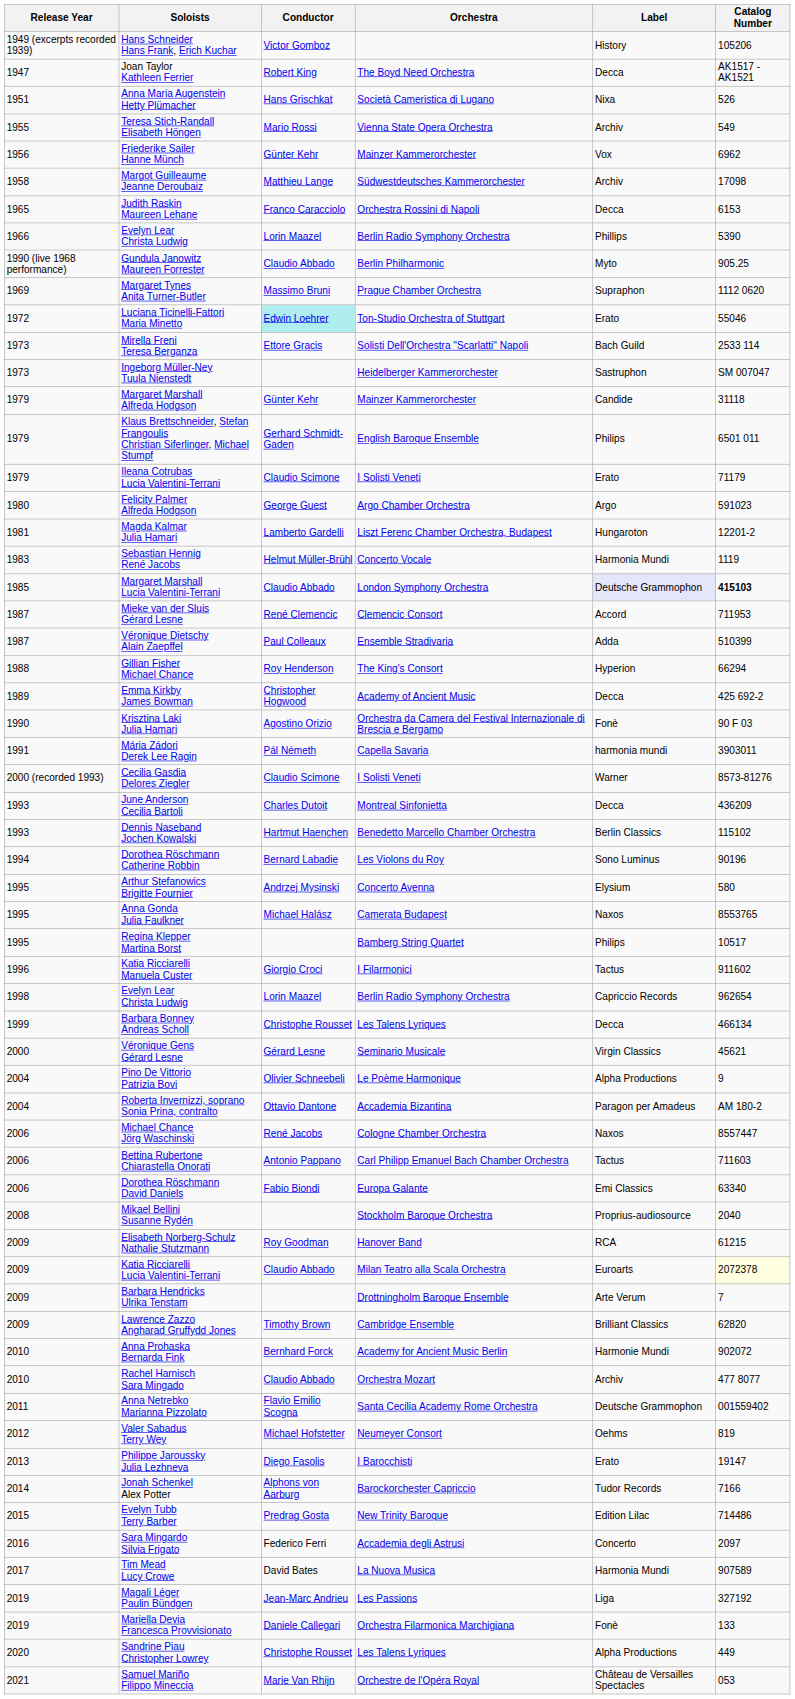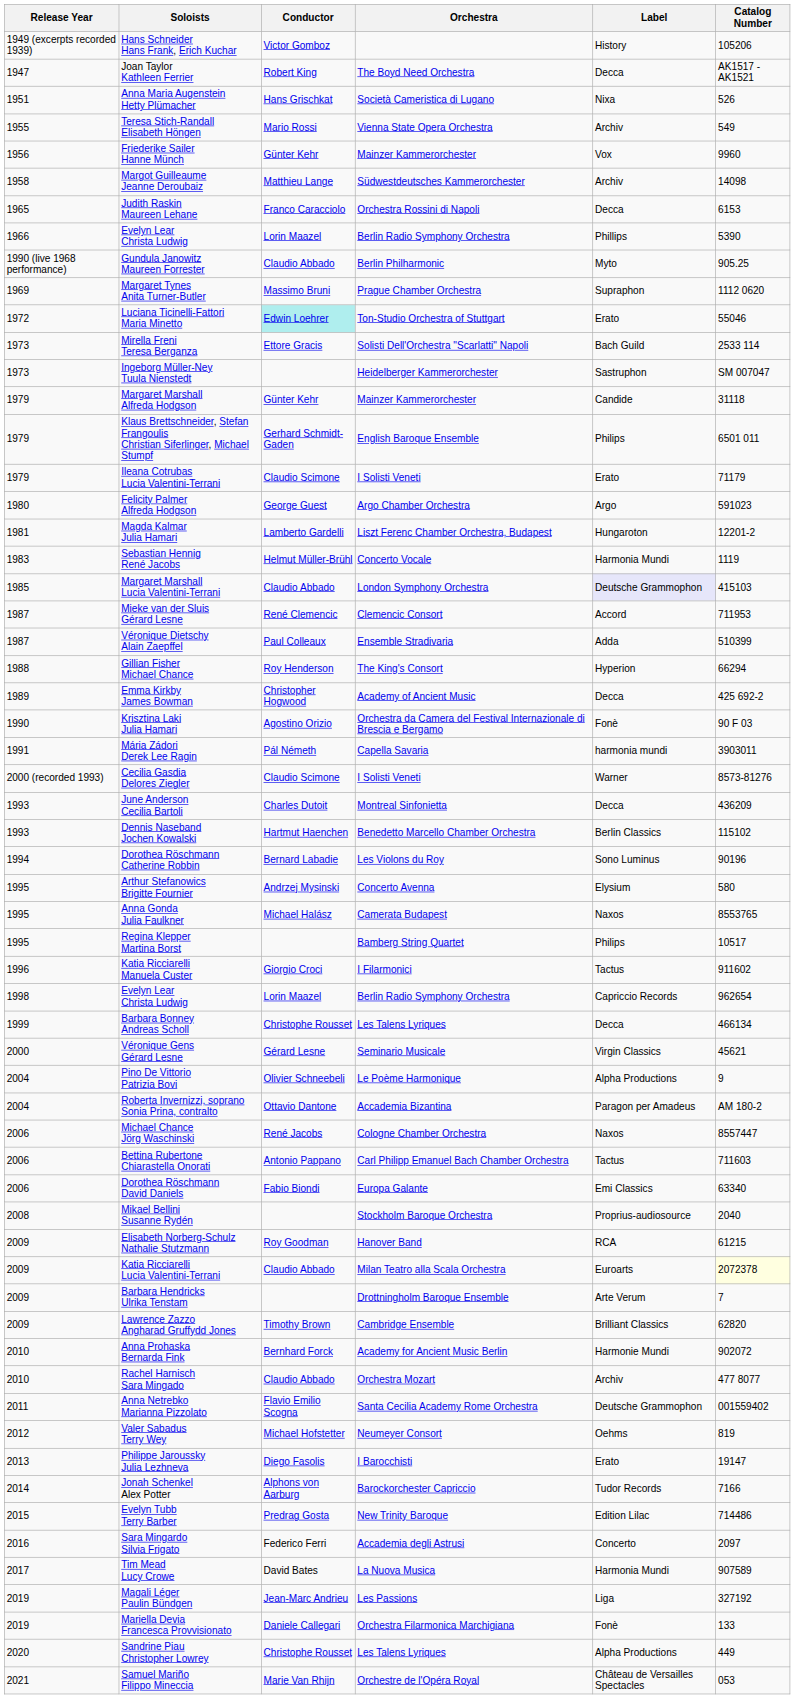 <table class="wikitable">
 <tr>
 <th>Release Year</th>
 <th>Soloists</th>
 <th>Conductor</th>
 <th>Orchestra</th>
 <th>Label</th>
 <th>Catalog Number</th>
 </tr>
 <tr>
 <td>1949 (excerpts recorded 1939)</td>
 <td><a href='#'>Hans Schneider</a><br><a href='#'>Hans Frank</a>, <a href='#'>Erich Kuchar</a></td>
 <td><a href='#'>Victor Gomboz</a></td>
 <td></td>
 <td>History</td>
 <td>105206</td>
 </tr>
 <tr>
 <td>1947</td>
 <td>Joan Taylor<br><a href='#'>Kathleen Ferrier</a></td>
 <td><a href='#'>Robert King</a></td>
 <td><a href='#'>The Boyd Need Orchestra</a></td>
 <td>Decca</td>
 <td>AK1517 - AK1521</td>
 </tr>
 <tr>
 <td>1951</td>
 <td><a href='#'>Anna Maria Augenstein</a><br><a href='#'>Hetty Plümacher</a></td>
 <td><a href='#'>Hans Grischkat</a></td>
 <td><a href='#'>Società Cameristica di Lugano</a></td>
 <td>Nixa</td>
 <td>526</td>
 </tr>
 <tr>
 <td>1955</td>
 <td><a href='#'>Teresa Stich-Randall</a><br><a href='#'>Elisabeth Höngen</a></td>
 <td><a href='#'>Mario Rossi</a></td>
 <td><a href='#'>Vienna State Opera Orchestra</a></td>
 <td>Archiv</td>
 <td>549</td>
 </tr>
 <tr>
 <td>1956</td>
 <td><a href='#'>Friederike Sailer</a><br><a href='#'>Hanne Münch</a></td>
 <td><a href='#'>Günter Kehr</a></td>
 <td><a href='#'>Mainzer Kammerorchester</a></td>
 <td>Vox</td>
-<td>6962</td>
+<td>9960</td>
 </tr>
 <tr>
 <td>1958</td>
 <td><a href='#'>Margot Guilleaume</a><br><a href='#'>Jeanne Deroubaiz</a></td>
 <td><a href='#'>Matthieu Lange</a></td>
 <td><a href='#'>Südwestdeutsches Kammerorchester</a></td>
 <td>Archiv</td>
-<td>17098</td>
+<td>14098</td>
 </tr>
 <tr>
 <td>1965</td>
 <td><a href='#'>Judith Raskin</a><br><a href='#'>Maureen Lehane</a></td>
 <td><a href='#'>Franco Caracciolo</a></td>
 <td><a href='#'>Orchestra Rossini di Napoli</a></td>
 <td>Decca</td>
 <td>6153</td>
 </tr>
 <tr>
 <td>1966</td>
 <td><a href='#'>Evelyn Lear</a><br><a href='#'>Christa Ludwig</a></td>
 <td><a href='#'>Lorin Maazel</a></td>
 <td><a href='#'>Berlin Radio Symphony Orchestra</a></td>
 <td>Phillips</td>
 <td>5390</td>
 </tr>
 <tr>
 <td>1990 (live 1968 performance)</td>
 <td><a href='#'>Gundula Janowitz</a><br><a href='#'>Maureen Forrester</a></td>
 <td><a href='#'>Claudio Abbado</a></td>
 <td><a href='#'>Berlin Philharmonic</a></td>
 <td>Myto</td>
 <td>905.25</td>
 </tr>
 <tr>
 <td>1969</td>
 <td><a href='#'>Margaret Tynes</a><br><a href='#'>Anita Turner-Butler</a></td>
 <td><a href='#'>Massimo Bruni</a></td>
 <td><a href='#'>Prague Chamber Orchestra</a></td>
 <td>Supraphon</td>
 <td>1112 0620</td>
 </tr>
 <tr>
 <td>1972</td>
 <td><a href='#'>Luciana Ticinelli-Fattori</a><br><a href='#'>Maria Minetto</a></td>
 <td style="background: paleturquoise;"><a href='#'>Edwin Loehrer</a></td>
 <td><a href='#'>Ton-Studio Orchestra of Stuttgart</a></td>
 <td>Erato</td>
 <td>55046</td>
 </tr>
 <tr>
 <td>1973</td>
 <td><a href='#'>Mirella Freni</a><br><a href='#'>Teresa Berganza</a></td>
 <td><a href='#'>Ettore Gracis</a></td>
 <td><a href='#'>Solisti Dell'Orchestra "Scarlatti" Napoli</a></td>
 <td>Bach Guild</td>
 <td>2533 114</td>
 </tr>
 <tr>
 <td>1973</td>
 <td><a href='#'>Ingeborg Müller-Ney</a><br><a href='#'>Tuula Nienstedt</a></td>
 <td></td>
 <td><a href='#'>Heidelberger Kammerorchester</a></td>
 <td>Sastruphon</td>
 <td>SM 007047</td>
 </tr>
 <tr>
 <td>1979</td>
 <td><a href='#'>Margaret Marshall</a><br><a href='#'>Alfreda Hodgson</a></td>
 <td><a href='#'>Günter Kehr</a></td>
 <td><a href='#'>Mainzer Kammerorchester</a></td>
 <td>Candide</td>
 <td>31118</td>
 </tr>
 <tr>
 <td>1979</td>
 <td><a href='#'>Klaus Brettschneider</a>, <a href='#'>Stefan Frangoulis</a><br><a href='#'>Christian Siferlinger</a>, <a href='#'>Michael Stumpf</a></td>
 <td><a href='#'>Gerhard Schmidt-Gaden</a></td>
 <td><a href='#'>English Baroque Ensemble</a></td>
 <td>Philips</td>
 <td>6501 011</td>
 </tr>
 <tr>
 <td>1979</td>
 <td><a href='#'>Ileana Cotrubas</a><br><a href='#'>Lucia Valentini-Terrani</a></td>
 <td><a href='#'>Claudio Scimone</a></td>
 <td><a href='#'>I Solisti Veneti</a></td>
 <td>Erato</td>
 <td>71179</td>
 </tr>
 <tr>
 <td>1980</td>
 <td><a href='#'>Felicity Palmer</a><br><a href='#'>Alfreda Hodgson</a></td>
 <td><a href='#'>George Guest</a></td>
 <td><a href='#'>Argo Chamber Orchestra</a></td>
 <td>Argo</td>
 <td>591023</td>
 </tr>
 <tr>
 <td>1981</td>
 <td><a href='#'>Magda Kalmar</a><br><a href='#'>Julia Hamari</a></td>
 <td><a href='#'>Lamberto Gardelli</a></td>
 <td><a href='#'>Liszt Ferenc Chamber Orchestra, Budapest</a></td>
 <td>Hungaroton</td>
 <td>12201-2</td>
 </tr>
 <tr>
 <td>1983</td>
 <td><a href='#'>Sebastian Hennig</a><br><a href='#'>René Jacobs</a></td>
 <td><a href='#'>Helmut Müller-Brühl</a></td>
 <td><a href='#'>Concerto Vocale</a></td>
 <td>Harmonia Mundi</td>
 <td>1119</td>
 </tr>
 <tr>
 <td>1985</td>
 <td><a href='#'>Margaret Marshall</a><br><a href='#'>Lucia Valentini-Terrani</a></td>
 <td><a href='#'>Claudio Abbado</a></td>
 <td><a href='#'>London Symphony Orchestra</a></td>
 <td style="background: lavender;">Deutsche Grammophon</td>
-<td><strong>415103</strong></td>
+<td>415103</td>
 </tr>
 <tr>
 <td>1987</td>
 <td><a href='#'>Mieke van der Sluis</a><br><a href='#'>Gérard Lesne</a></td>
 <td><a href='#'>René Clemencic</a></td>
 <td><a href='#'>Clemencic Consort</a></td>
 <td>Accord</td>
 <td>711953</td>
 </tr>
 <tr>
 <td>1987</td>
 <td><a href='#'>Véronique Dietschy</a><br><a href='#'>Alain Zaepffel</a></td>
 <td><a href='#'>Paul Colleaux</a></td>
 <td><a href='#'>Ensemble Stradivaria</a></td>
 <td>Adda</td>
 <td>510399</td>
 </tr>
 <tr>
 <td>1988</td>
 <td><a href='#'>Gillian Fisher</a><br><a href='#'>Michael Chance</a></td>
 <td><a href='#'>Roy Henderson</a></td>
 <td><a href='#'>The King's Consort</a></td>
 <td>Hyperion</td>
 <td>66294</td>
 </tr>
 <tr>
 <td>1989</td>
 <td><a href='#'>Emma Kirkby</a><br><a href='#'>James Bowman</a></td>
 <td><a href='#'>Christopher Hogwood</a></td>
 <td><a href='#'>Academy of Ancient Music</a></td>
 <td>Decca</td>
 <td>425 692-2</td>
 </tr>
 <tr>
 <td>1990</td>
 <td><a href='#'>Krisztina Laki</a><br><a href='#'>Julia Hamari</a></td>
 <td><a href='#'>Agostino Orizio</a></td>
 <td><a href='#'>Orchestra da Camera del Festival Internazionale di Brescia e Bergamo</a></td>
 <td>Fonè</td>
 <td>90 F 03</td>
 </tr>
 <tr>
 <td>1991</td>
 <td><a href='#'>Mária Zádori</a><br><a href='#'>Derek Lee Ragin</a></td>
 <td><a href='#'>Pál Németh</a></td>
 <td><a href='#'>Capella Savaria</a></td>
 <td>harmonia mundi</td>
 <td>3903011</td>
 </tr>
 <tr>
 <td>2000 (recorded 1993)</td>
 <td><a href='#'>Cecilia Gasdia</a><br><a href='#'>Delores Ziegler</a></td>
 <td><a href='#'>Claudio Scimone</a></td>
 <td><a href='#'>I Solisti Veneti</a></td>
 <td>Warner</td>
 <td>8573-81276</td>
 </tr>
 <tr>
 <td>1993</td>
 <td><a href='#'>June Anderson</a><br><a href='#'>Cecilia Bartoli</a></td>
 <td><a href='#'>Charles Dutoit</a></td>
 <td><a href='#'>Montreal Sinfonietta</a></td>
 <td>Decca</td>
 <td>436209</td>
 </tr>
 <tr>
 <td>1993</td>
 <td><a href='#'>Dennis Naseband</a><br><a href='#'>Jochen Kowalski</a></td>
 <td><a href='#'>Hartmut Haenchen</a></td>
 <td><a href='#'>Benedetto Marcello Chamber Orchestra</a></td>
 <td>Berlin Classics</td>
 <td>115102</td>
 </tr>
 <tr>
 <td>1994</td>
 <td><a href='#'>Dorothea Röschmann</a><br><a href='#'>Catherine Robbin</a></td>
 <td><a href='#'>Bernard Labadie</a></td>
 <td><a href='#'>Les Violons du Roy</a></td>
 <td>Sono Luminus</td>
 <td>90196</td>
 </tr>
 <tr>
 <td>1995</td>
 <td><a href='#'>Arthur Stefanowics</a><br><a href='#'>Brigitte Fournier</a></td>
 <td><a href='#'>Andrzej Mysinski</a></td>
 <td><a href='#'>Concerto Avenna</a></td>
 <td>Elysium</td>
 <td>580</td>
 </tr>
 <tr>
 <td>1995</td>
 <td><a href='#'>Anna Gonda</a><br><a href='#'>Julia Faulkner</a></td>
 <td><a href='#'>Michael Halász</a></td>
 <td><a href='#'>Camerata Budapest</a></td>
 <td>Naxos</td>
 <td>8553765</td>
 </tr>
 <tr>
 <td>1995</td>
 <td><a href='#'>Regina Klepper</a><br><a href='#'>Martina Borst</a></td>
 <td></td>
 <td><a href='#'>Bamberg String Quartet</a></td>
 <td>Philips</td>
 <td>10517</td>
 </tr>
 <tr>
 <td>1996</td>
 <td><a href='#'>Katia Ricciarelli</a><br><a href='#'>Manuela Custer</a></td>
 <td><a href='#'>Giorgio Croci</a></td>
 <td><a href='#'>I Filarmonici</a></td>
 <td>Tactus</td>
 <td>911602</td>
 </tr>
 <tr>
 <td>1998</td>
 <td><a href='#'>Evelyn Lear</a><br><a href='#'>Christa Ludwig</a></td>
 <td><a href='#'>Lorin Maazel</a></td>
 <td><a href='#'>Berlin Radio Symphony Orchestra</a></td>
 <td>Capriccio Records</td>
 <td>962654</td>
 </tr>
 <tr>
 <td>1999</td>
 <td><a href='#'>Barbara Bonney</a><br><a href='#'>Andreas Scholl</a></td>
 <td><a href='#'>Christophe Rousset</a></td>
 <td><a href='#'>Les Talens Lyriques</a></td>
 <td>Decca</td>
 <td>466134</td>
 </tr>
 <tr>
 <td>2000</td>
 <td><a href='#'>Véronique Gens</a><br><a href='#'>Gérard Lesne</a></td>
 <td><a href='#'>Gérard Lesne</a></td>
 <td><a href='#'>Seminario Musicale</a></td>
 <td>Virgin Classics</td>
 <td>45621</td>
 </tr>
 <tr>
 <td>2004</td>
 <td><a href='#'>Pino De Vittorio</a><br><a href='#'>Patrizia Bovi</a></td>
 <td><a href='#'>Olivier Schneebeli</a></td>
 <td><a href='#'>Le Poème Harmonique</a></td>
 <td>Alpha Productions</td>
 <td>9</td>
 </tr>
 <tr>
 <td>2004</td>
 <td><a href='#'>Roberta Invernizzi, soprano</a><br><a href='#'>Sonia Prina, contralto</a></td>
 <td><a href='#'>Ottavio Dantone</a></td>
 <td><a href='#'>Accademia Bizantina</a></td>
 <td>Paragon per Amadeus</td>
 <td>AM 180-2</td>
 </tr>
 <tr>
 <td>2006</td>
 <td><a href='#'>Michael Chance</a><br><a href='#'>Jörg Waschinski</a></td>
 <td><a href='#'>René Jacobs</a></td>
 <td><a href='#'>Cologne Chamber Orchestra</a></td>
 <td>Naxos</td>
 <td>8557447</td>
 </tr>
 <tr>
 <td>2006</td>
 <td><a href='#'>Bettina Rubertone</a><br><a href='#'>Chiarastella Onorati</a></td>
 <td><a href='#'>Antonio Pappano</a></td>
 <td><a href='#'>Carl Philipp Emanuel Bach Chamber Orchestra</a></td>
 <td>Tactus</td>
 <td>711603</td>
 </tr>
 <tr>
 <td>2006</td>
 <td><a href='#'>Dorothea Röschmann</a><br><a href='#'>David Daniels</a></td>
 <td><a href='#'>Fabio Biondi</a></td>
 <td><a href='#'>Europa Galante</a></td>
 <td>Emi Classics</td>
 <td>63340</td>
 </tr>
 <tr>
 <td>2008</td>
 <td><a href='#'>Mikael Bellini</a><br><a href='#'>Susanne Rydén</a></td>
 <td></td>
 <td><a href='#'>Stockholm Baroque Orchestra</a></td>
 <td>Proprius-audiosource</td>
 <td>2040</td>
 </tr>
 <tr>
 <td>2009</td>
 <td><a href='#'>Elisabeth Norberg-Schulz</a><br><a href='#'>Nathalie Stutzmann</a></td>
 <td><a href='#'>Roy Goodman</a></td>
 <td><a href='#'>Hanover Band</a></td>
 <td>RCA</td>
 <td>61215</td>
 </tr>
 <tr>
 <td>2009</td>
 <td><a href='#'>Katia Ricciarelli</a><br><a href='#'>Lucia Valentini-Terrani</a></td>
 <td><a href='#'>Claudio Abbado</a></td>
 <td><a href='#'>Milan Teatro alla Scala Orchestra</a></td>
 <td>Euroarts</td>
 <td style="background: lightyellow;">2072378</td>
 </tr>
 <tr>
 <td>2009</td>
 <td><a href='#'>Barbara Hendricks</a><br><a href='#'>Ulrika Tenstam</a></td>
 <td></td>
 <td><a href='#'>Drottningholm Baroque Ensemble</a></td>
 <td>Arte Verum</td>
 <td>7</td>
 </tr>
 <tr>
 <td>2009</td>
 <td><a href='#'>Lawrence Zazzo</a><br><a href='#'>Angharad Gruffydd Jones</a></td>
 <td><a href='#'>Timothy Brown</a></td>
 <td><a href='#'>Cambridge Ensemble</a></td>
 <td>Brilliant Classics</td>
 <td>62820</td>
 </tr>
 <tr>
 <td>2010</td>
 <td><a href='#'>Anna Prohaska</a><br><a href='#'>Bernarda Fink</a></td>
 <td><a href='#'>Bernhard Forck</a></td>
 <td><a href='#'>Academy for Ancient Music Berlin</a></td>
 <td>Harmonie Mundi</td>
 <td>902072</td>
 </tr>
 <tr>
 <td>2010</td>
 <td><a href='#'>Rachel Harnisch</a><br><a href='#'>Sara Mingado</a></td>
 <td><a href='#'>Claudio Abbado</a></td>
 <td><a href='#'>Orchestra Mozart</a></td>
 <td>Archiv</td>
 <td>477 8077</td>
 </tr>
 <tr>
 <td>2011</td>
 <td><a href='#'>Anna Netrebko</a><br><a href='#'>Marianna Pizzolato</a></td>
 <td><a href='#'>Flavio Emilio Scogna</a></td>
 <td><a href='#'>Santa Cecilia Academy Rome Orchestra</a></td>
 <td>Deutsche Grammophon</td>
 <td>001559402</td>
 </tr>
 <tr>
 <td>2012</td>
 <td><a href='#'>Valer Sabadus</a><br><a href='#'>Terry Wey</a></td>
 <td><a href='#'>Michael Hofstetter</a></td>
 <td><a href='#'>Neumeyer Consort</a></td>
 <td>Oehms</td>
 <td>819</td>
 </tr>
 <tr>
 <td>2013</td>
 <td><a href='#'>Philippe Jaroussky</a><br><a href='#'>Julia Lezhneva</a></td>
 <td><a href='#'>Diego Fasolis</a></td>
 <td><a href='#'>I Barocchisti</a></td>
 <td>Erato</td>
 <td>19147</td>
 </tr>
 <tr>
 <td>2014</td>
 <td><a href='#'>Jonah Schenkel</a><br>Alex Potter</td>
 <td><a href='#'>Alphons von Aarburg</a></td>
 <td><a href='#'>Barockorchester Capriccio</a></td>
 <td>Tudor Records</td>
 <td>7166</td>
 </tr>
 <tr>
 <td>2015</td>
 <td><a href='#'>Evelyn Tubb</a><br><a href='#'>Terry Barber</a></td>
 <td><a href='#'>Predrag Gosta</a></td>
 <td><a href='#'>New Trinity Baroque</a></td>
 <td>Edition Lilac</td>
 <td>714486</td>
 </tr>
 <tr>
 <td>2016</td>
 <td><a href='#'>Sara Mingardo</a><br><a href='#'>Silvia Frigato</a></td>
 <td>Federico Ferri</td>
 <td><a href='#'>Accademia degli Astrusi</a></td>
 <td>Concerto</td>
 <td>2097</td>
 </tr>
 <tr>
 <td>2017</td>
 <td><a href='#'>Tim Mead</a><br><a href='#'>Lucy Crowe</a></td>
 <td>David Bates</td>
 <td><a href='#'>La Nuova Musica</a></td>
 <td>Harmonia Mundi</td>
 <td>907589</td>
 </tr>
 <tr>
 <td>2019</td>
 <td><a href='#'>Magali Léger</a><br><a href='#'>Paulin Bündgen</a></td>
 <td><a href='#'>Jean-Marc Andrieu</a></td>
 <td><a href='#'>Les Passions</a></td>
 <td>Liga</td>
 <td>327192</td>
 </tr>
 <tr>
 <td>2019</td>
 <td><a href='#'>Mariella Devia</a><br><a href='#'>Francesca Provvisionato</a></td>
 <td><a href='#'>Daniele Callegari</a></td>
 <td><a href='#'>Orchestra Filarmonica Marchigiana</a></td>
 <td>Fonè</td>
 <td>133</td>
 </tr>
 <tr>
 <td>2020</td>
 <td><a href='#'>Sandrine Piau</a><br><a href='#'>Christopher Lowrey</a></td>
 <td><a href='#'>Christophe Rousset</a></td>
 <td><a href='#'>Les Talens Lyriques</a></td>
 <td>Alpha Productions</td>
 <td>449</td>
 </tr>
 <tr>
 <td>2021</td>
 <td><a href='#'>Samuel Mariño</a><br><a href='#'>Filippo Mineccia</a></td>
 <td><a href='#'>Marie Van Rhijn</a></td>
 <td><a href='#'>Orchestre de l'Opéra Royal</a></td>
 <td>Château de Versailles Spectacles</td>
 <td>053</td>
 </tr>
 </table>
